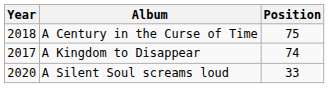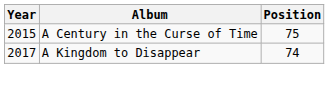 <table class="wikitable">
 <tr>
 <th>Year</th>
 <th>Album</th>
 <th>Position</th>
 </tr>
 <tr>
-<td>2018</td>
+<td>2015</td>
 <td>A Century in the Curse of Time</td>
 <td style="text-align:center;">75</td>
 </tr>
 <tr>
 <td>2017</td>
 <td>A Kingdom to Disappear</td>
 <td style="text-align:center;">74</td>
 </tr>
-<tr>
-<td>2020</td>
-<td>A Silent Soul screams loud</td>
-<td style="text-align:center;">33</td>
-</tr>
 </table>
